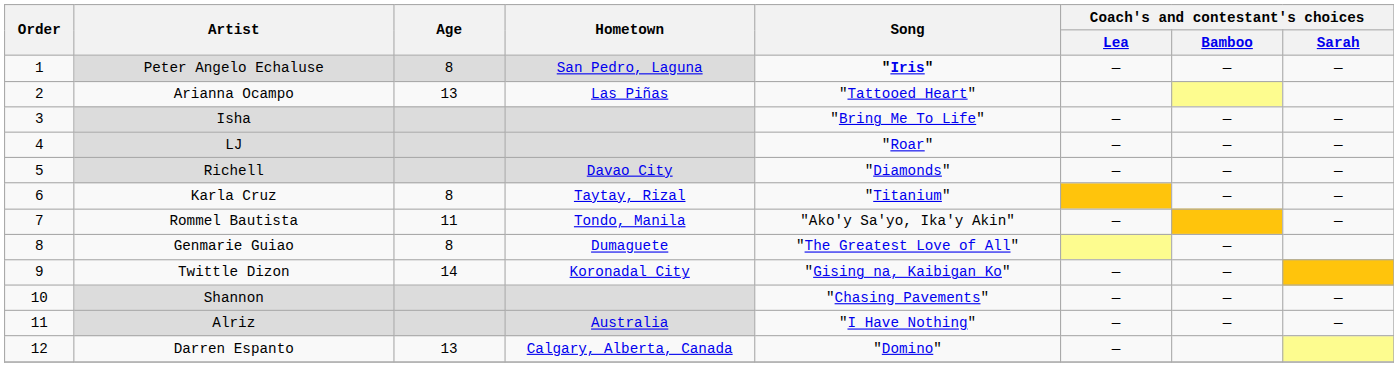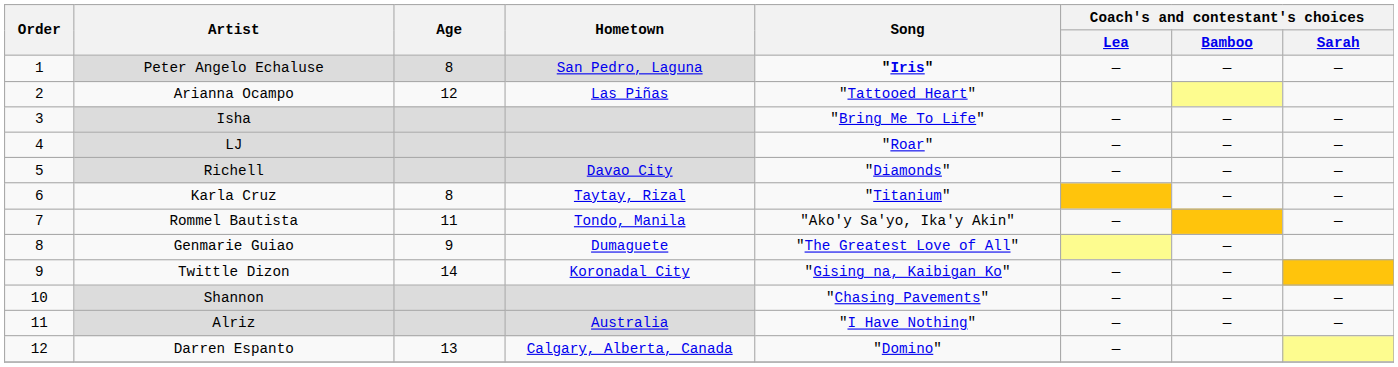 <table class="wikitable" style="text-align:center; line-height:17px; font-size:100%; width:100%;">
 <tr>
 <th scope="col" rowspan="2" width="05%">Order</th>
 <th scope="col" rowspan="2" width="23%">Artist</th>
 <th scope="col" rowspan="2" width="08%">Age</th>
 <th scope="col" rowspan="2" width="18%">Hometown</th>
 <th scope="col" rowspan="2" width="22%">Song</th>
 <th scope="col" colspan="3" width="24%">Coach's and contestant's choices</th>
 </tr>
 <tr>
 <th width="08%"><a href='#'>Lea</a></th>
 <th width="08%"><a href='#'>Bamboo</a></th>
 <th width="08%"><a href='#'>Sarah</a></th>
 </tr>
 <tr>
 <td scope="row">1</td>
 <td style="background:#DCDCDC;">Peter Angelo Echaluse</td>
 <td style="background:#DCDCDC;">8</td>
 <td style="background:#DCDCDC;"><a href='#'>San Pedro, Laguna</a></td>
 <td><strong>"<a href='#'>Iris</a>"</strong></td>
 <td>—</td>
 <td>—</td>
 <td>—</td>
 </tr>
 <tr>
 <td scope="row">2</td>
 <td>Arianna Ocampo</td>
-<td>13</td>
+<td>12</td>
 <td><a href='#'>Las Piñas</a></td>
 <td>"<a href='#'>Tattooed Heart</a>"</td>
 <td><strong></strong></td>
 <td style="background:#fdfc8f;"><strong></strong></td>
 <td><strong></strong></td>
 </tr>
 <tr>
 <td scope="row">3</td>
 <td style="background:#DCDCDC;">Isha</td>
 <td style="background:#DCDCDC;"></td>
 <td style="background:#DCDCDC;"></td>
 <td>"<a href='#'>Bring Me To Life</a>"</td>
 <td>—</td>
 <td>—</td>
 <td>—</td>
 </tr>
 <tr>
 <td scope="row">4</td>
 <td style="background:#DCDCDC;">LJ</td>
 <td style="background:#DCDCDC;"></td>
 <td style="background:#DCDCDC;"></td>
 <td>"<a href='#'>Roar</a>"</td>
 <td>—</td>
 <td>—</td>
 <td>—</td>
 </tr>
 <tr>
 <td scope="row">5</td>
 <td style="background:#DCDCDC;">Richell</td>
 <td style="background:#DCDCDC;"></td>
 <td style="background:#DCDCDC;"><a href='#'>Davao City</a></td>
 <td>"<a href='#'>Diamonds</a>"</td>
 <td>—</td>
 <td>—</td>
 <td>—</td>
 </tr>
 <tr>
 <td scope="row">6</td>
 <td>Karla Cruz</td>
 <td>8</td>
 <td><a href='#'>Taytay, Rizal</a></td>
 <td>"<a href='#'>Titanium</a>"</td>
 <td style="background:#FFC40C;"><strong></strong></td>
 <td>—</td>
 <td>—</td>
 </tr>
 <tr>
 <td scope="row">7</td>
 <td>Rommel Bautista</td>
 <td>11</td>
 <td><a href='#'>Tondo, Manila</a></td>
 <td>"Ako'y Sa'yo, Ika'y Akin"</td>
 <td>—</td>
 <td style="background:#FFC40C;"><strong></strong></td>
 <td>—</td>
 </tr>
 <tr>
 <td scope="row">8</td>
 <td>Genmarie Guiao</td>
-<td>8</td>
+<td>9</td>
 <td><a href='#'>Dumaguete</a></td>
 <td>"<a href='#'>The Greatest Love of All</a>"</td>
 <td style="background:#fdfc8f;"><strong></strong></td>
 <td>—</td>
 <td><strong></strong></td>
 </tr>
 <tr>
 <td scope="row">9</td>
 <td>Twittle Dizon</td>
 <td>14</td>
 <td><a href='#'>Koronadal City</a></td>
 <td>"<a href='#'>Gising na, Kaibigan Ko</a>"</td>
 <td>—</td>
 <td>—</td>
 <td style="background:#FFC40C;"><strong></strong></td>
 </tr>
 <tr>
 <td scope="row">10</td>
 <td style="background:#DCDCDC;">Shannon</td>
 <td style="background:#DCDCDC;"></td>
 <td style="background:#DCDCDC;"></td>
 <td>"<a href='#'>Chasing Pavements</a>"</td>
 <td>—</td>
 <td>—</td>
 <td>—</td>
 </tr>
 <tr>
 <td scope="row">11</td>
 <td style="background:#DCDCDC;">Alriz</td>
 <td style="background:#DCDCDC;"></td>
 <td style="background:#DCDCDC;"><a href='#'>Australia</a></td>
 <td>"<a href='#'>I Have Nothing</a>"</td>
 <td>—</td>
 <td>—</td>
 <td>—</td>
 </tr>
 <tr>
 <td scope="row">12</td>
 <td>Darren Espanto</td>
 <td>13</td>
 <td><a href='#'>Calgary, Alberta, Canada</a></td>
 <td>"<a href='#'>Domino</a>"</td>
 <td>—</td>
 <td><strong></strong></td>
 <td style="background:#fdfc8f;"><strong></strong></td>
 </tr>
 <tr>
 </tr>
 </table>
